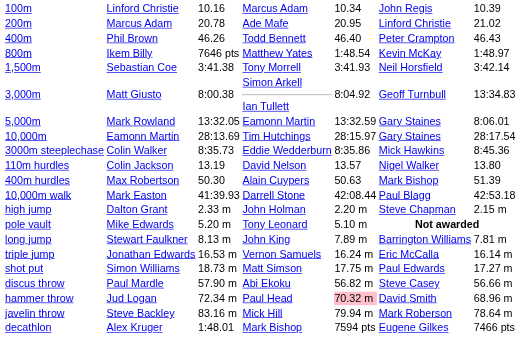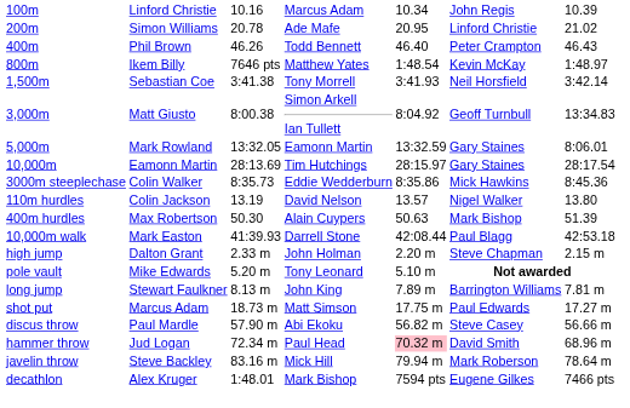 <table>
 <tr>
 <td><a href='#'>100m</a></td>
 <td><a href='#'>Linford Christie</a></td>
 <td>10.16</td>
 <td><a href='#'>Marcus Adam</a></td>
 <td>10.34</td>
 <td><a href='#'>John Regis</a></td>
 <td>10.39</td>
 </tr>
 <tr>
 <td><a href='#'>200m</a></td>
-<td><a href='#'>Marcus Adam</a></td>
+<td><a href='#'>Simon Williams</a></td>
 <td>20.78</td>
 <td><a href='#'>Ade Mafe</a></td>
 <td>20.95</td>
 <td><a href='#'>Linford Christie</a></td>
 <td>21.02</td>
 </tr>
 <tr>
 <td><a href='#'>400m</a></td>
 <td><a href='#'>Phil Brown</a></td>
 <td>46.26</td>
 <td><a href='#'>Todd Bennett</a></td>
 <td>46.40</td>
 <td><a href='#'>Peter Crampton</a></td>
 <td>46.43</td>
 </tr>
 <tr>
 <td><a href='#'>800m</a></td>
 <td><a href='#'>Ikem Billy</a></td>
 <td>7646 pts</td>
 <td><a href='#'>Matthew Yates</a></td>
 <td>1:48.54</td>
 <td><a href='#'>Kevin McKay</a></td>
 <td>1:48.97</td>
 </tr>
 <tr>
 <td><a href='#'>1,500m</a></td>
 <td><a href='#'>Sebastian Coe</a></td>
 <td>3:41.38</td>
 <td><a href='#'>Tony Morrell</a></td>
 <td>3:41.93</td>
 <td> <a href='#'>Neil Horsfield</a></td>
 <td>3:42.14</td>
 </tr>
 <tr>
 <td><a href='#'>3,000m</a></td>
 <td> <a href='#'>Matt Giusto</a></td>
 <td>8:00.38</td>
 <td> <a href='#'>Simon Arkell</a><hr><a href='#'>Ian Tullett</a></td>
 <td>8:04.92</td>
 <td><a href='#'>Geoff Turnbull</a></td>
 <td>13:34.83</td>
 </tr>
 <tr>
 <td><a href='#'>5,000m</a></td>
 <td><a href='#'>Mark Rowland</a></td>
 <td>13:32.05</td>
 <td><a href='#'>Eamonn Martin</a></td>
 <td>13:32.59</td>
 <td><a href='#'>Gary Staines</a></td>
 <td>8:06.01</td>
 </tr>
 <tr>
 <td><a href='#'>10,000m</a></td>
 <td><a href='#'>Eamonn Martin</a></td>
 <td>28:13.69</td>
 <td><a href='#'>Tim Hutchings</a></td>
 <td>28:15.97</td>
 <td><a href='#'>Gary Staines</a></td>
 <td>28:17.54</td>
 </tr>
 <tr>
 <td><a href='#'>3000m steeplechase</a></td>
 <td><a href='#'>Colin Walker</a></td>
 <td>8:35.73</td>
 <td><a href='#'>Eddie Wedderburn</a></td>
 <td>8:35.86</td>
 <td><a href='#'>Mick Hawkins</a></td>
 <td>8:45.36</td>
 </tr>
 <tr>
 <td><a href='#'>110m hurdles</a></td>
 <td> <a href='#'>Colin Jackson</a></td>
 <td>13.19</td>
 <td><a href='#'>David Nelson</a></td>
 <td>13.57</td>
 <td> <a href='#'>Nigel Walker</a></td>
 <td>13.80</td>
 </tr>
 <tr>
 <td><a href='#'>400m hurdles</a></td>
 <td><a href='#'>Max Robertson</a></td>
 <td>50.30</td>
 <td> <a href='#'>Alain Cuypers</a></td>
 <td>50.63</td>
 <td><a href='#'>Mark Bishop</a></td>
 <td>51.39</td>
 </tr>
 <tr>
 <td><a href='#'>10,000m walk</a></td>
 <td><a href='#'>Mark Easton</a></td>
 <td>41:39.93</td>
 <td><a href='#'>Darrell Stone</a></td>
 <td>42:08.44</td>
 <td><a href='#'>Paul Blagg</a></td>
 <td>42:53.18</td>
 </tr>
 <tr>
 <td><a href='#'>high jump</a></td>
 <td><a href='#'>Dalton Grant</a></td>
 <td>2.33 m</td>
 <td><a href='#'>John Holman</a></td>
 <td>2.20 m</td>
 <td><a href='#'>Steve Chapman</a></td>
 <td>2.15 m</td>
 </tr>
 <tr>
 <td><a href='#'>pole vault</a></td>
 <td><a href='#'>Mike Edwards</a></td>
 <td>5.20 m</td>
 <td><a href='#'>Tony Leonard</a></td>
 <td>5.10 m</td>
 <th colspan=2>Not awarded</th>
 </tr>
 <tr>
 <td><a href='#'>long jump</a></td>
 <td><a href='#'>Stewart Faulkner</a></td>
 <td>8.13 m</td>
 <td><a href='#'>John King</a></td>
 <td>7.89 m</td>
 <td><a href='#'>Barrington Williams</a></td>
 <td>7.81 m</td>
 </tr>
 <tr>
-<td><a href='#'>triple jump</a></td>
-<td><a href='#'>Jonathan Edwards</a></td>
-<td>16.53 m</td>
-<td><a href='#'>Vernon Samuels</a></td>
-<td>16.24 m</td>
-<td><a href='#'>Eric McCalla</a></td>
-<td>16.14 m</td>
-</tr>
-<tr>
 <td><a href='#'>shot put</a></td>
-<td><a href='#'>Simon Williams</a></td>
+<td><a href='#'>Marcus Adam</a></td>
 <td>18.73 m</td>
 <td><a href='#'>Matt Simson</a></td>
 <td>17.75 m</td>
 <td> <a href='#'>Paul Edwards</a></td>
 <td>17.27 m</td>
 </tr>
 <tr>
 <td><a href='#'>discus throw</a></td>
 <td><a href='#'>Paul Mardle</a></td>
 <td>57.90 m</td>
 <td><a href='#'>Abi Ekoku</a></td>
 <td>56.82 m</td>
 <td><a href='#'>Steve Casey</a></td>
 <td>56.66 m</td>
 </tr>
 <tr>
 <td><a href='#'>hammer throw</a></td>
 <td> <a href='#'>Jud Logan</a></td>
 <td>72.34 m</td>
 <td><a href='#'>Paul Head</a></td>
 <td style="background: pink;">70.32 m</td>
 <td><a href='#'>David Smith</a></td>
 <td>68.96 m</td>
 </tr>
 <tr>
 <td><a href='#'>javelin throw</a></td>
 <td><a href='#'>Steve Backley</a></td>
 <td>83.16 m</td>
 <td><a href='#'>Mick Hill</a></td>
 <td>79.94 m</td>
 <td><a href='#'>Mark Roberson</a></td>
 <td>78.64 m</td>
 </tr>
 <tr>
 <td><a href='#'>decathlon</a></td>
 <td><a href='#'>Alex Kruger</a></td>
 <td>1:48.01</td>
 <td><a href='#'>Mark Bishop</a></td>
 <td>7594 pts</td>
 <td><a href='#'>Eugene Gilkes</a></td>
 <td>7466 pts</td>
 </tr>
 </table>
